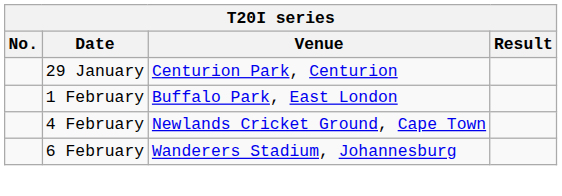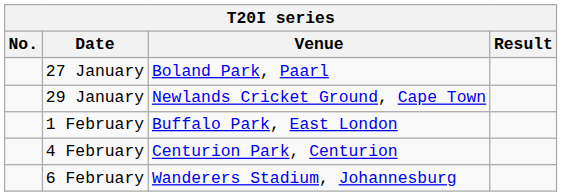 <table class="wikitable">
 <tr>
 <th colspan="4">T20I series</th>
 </tr>
 <tr>
 <th>No.</th>
 <th>Date</th>
 <th>Venue</th>
 <th>Result</th>
 </tr>
 <tr>
 <td></td>
+<td>27 January</td>
+<td><a href='#'>Boland Park</a>, <a href='#'>Paarl</a></td>
+<td></td>
+</tr>
+<tr>
+<td></td>
 <td>29 January</td>
-<td><a href='#'>Centurion Park</a>, <a href='#'>Centurion</a></td>
+<td><a href='#'>Newlands Cricket Ground</a>, <a href='#'>Cape Town</a></td>
 <td></td>
 </tr>
 <tr>
 <td></td>
 <td>1 February</td>
 <td><a href='#'>Buffalo Park</a>, <a href='#'>East London</a></td>
 <td></td>
 </tr>
 <tr>
 <td></td>
 <td>4 February</td>
-<td><a href='#'>Newlands Cricket Ground</a>, <a href='#'>Cape Town</a></td>
+<td><a href='#'>Centurion Park</a>, <a href='#'>Centurion</a></td>
 <td></td>
 </tr>
 <tr>
 <td></td>
 <td>6 February</td>
 <td><a href='#'>Wanderers Stadium</a>, <a href='#'>Johannesburg</a></td>
 <td></td>
 </tr>
 </table>
